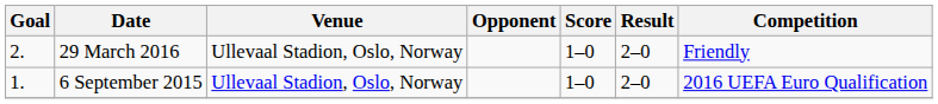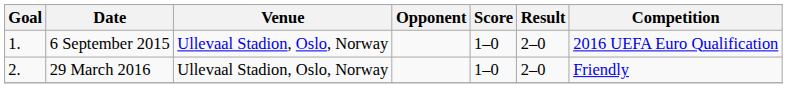 <table class="wikitable">
 <tr>
 <th>Goal</th>
 <th>Date</th>
 <th>Venue</th>
 <th>Opponent</th>
 <th>Score</th>
 <th>Result</th>
 <th>Competition</th>
 </tr>
 <tr>
+<td>1.</td>
+<td rowspan=1>6 September 2015</td>
+<td rowspan=1><a href='#'>Ullevaal Stadion</a>, <a href='#'>Oslo</a>, Norway</td>
+<td rowspan="1"></td>
+<td>1–0</td>
+<td rowspan="1">2–0</td>
+<td rowspan=1><a href='#'>2016 UEFA Euro Qualification</a></td>
+</tr>
+<tr>
 <td>2.</td>
 <td rowspan=1>29 March 2016</td>
 <td rowspan=1>Ullevaal Stadion, Oslo, Norway</td>
 <td rowspan="1"></td>
 <td>1–0</td>
 <td rowspan="1">2–0</td>
 <td rowspan=1><a href='#'>Friendly</a></td>
 </tr>
 <tr>
-<td>1.</td>
-<td rowspan=1>6 September 2015</td>
-<td rowspan=1><a href='#'>Ullevaal Stadion</a>, <a href='#'>Oslo</a>, Norway</td>
-<td rowspan="1"></td>
-<td>1–0</td>
-<td rowspan="1">2–0</td>
-<td rowspan=1><a href='#'>2016 UEFA Euro Qualification</a></td>
-</tr>
-<tr>
 </tr>
 </table>
